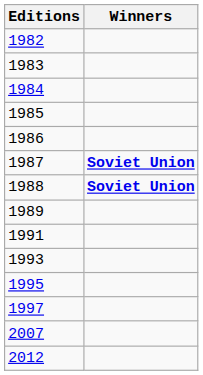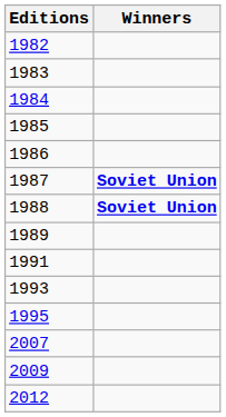 <table class="wikitable sortable">
 <tr>
 <th>Editions</th>
 <th>Winners</th>
 </tr>
 <tr>
 <td><a href='#'>1982</a></td>
 <td><strong></strong></td>
 </tr>
 <tr>
 <td>1983</td>
 <td><strong></strong></td>
 </tr>
 <tr>
 <td><a href='#'>1984</a></td>
 <td><strong></strong></td>
 </tr>
 <tr>
 <td>1985</td>
 <td><strong></strong></td>
 </tr>
 <tr>
 <td>1986</td>
 <td><strong></strong></td>
 </tr>
 <tr>
 <td>1987</td>
 <td><strong> <a href='#'>Soviet Union</a></strong></td>
 </tr>
 <tr>
 <td>1988</td>
 <td><strong> <a href='#'>Soviet Union</a></strong></td>
 </tr>
 <tr>
 <td>1989</td>
 <td><strong></strong></td>
 </tr>
 <tr>
 <td>1991</td>
 <td><strong></strong></td>
 </tr>
 <tr>
 <td>1993</td>
 <td><strong></strong></td>
 </tr>
 <tr>
 <td><a href='#'>1995</a></td>
 <td><strong></strong></td>
 </tr>
 <tr>
-<td><a href='#'>1997</a></td>
+<td><a href='#'>2007</a></td>
 <td><strong></strong></td>
 </tr>
 <tr>
-<td><a href='#'>2007</a></td>
+<td><a href='#'>2009</a></td>
 <td><strong></strong></td>
 </tr>
 <tr>
 <td><a href='#'>2012</a></td>
 <td><strong></strong></td>
 </tr>
 </table>
